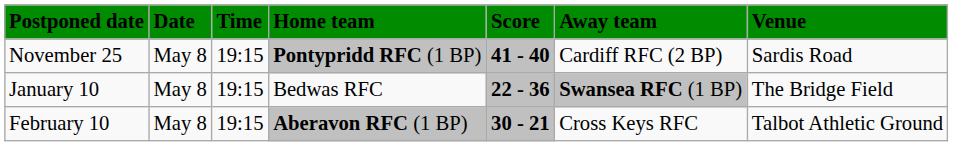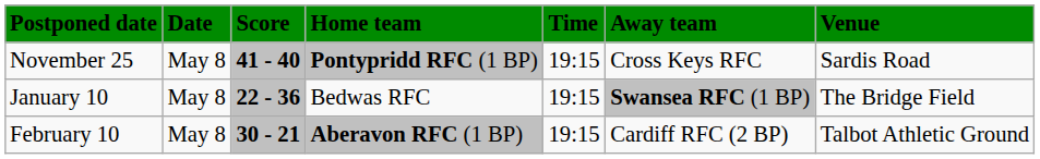 <table class="wikitable" style="margin:0.5em auto; font-size:95%">
 <tr bgcolor="#008B00">
 <td><strong>Postponed date</strong></td>
 <td><strong>Date</strong></td>
+<td><strong>Score</strong></td>
+<td><strong>Home team</strong></td>
 <td><strong>Time</strong></td>
-<td><strong>Home team</strong></td>
-<td><strong>Score</strong></td>
 <td><strong>Away team</strong></td>
 <td><strong>Venue</strong></td>
 </tr>
 <tr>
 <td>November 25</td>
 <td>May 8</td>
+<td bgcolor="silver"><strong>41 - 40</strong></td>
+<td bgcolor="silver"><strong>Pontypridd RFC</strong> (1 BP)</td>
 <td>19:15</td>
-<td bgcolor="silver"><strong>Pontypridd RFC</strong> (1 BP)</td>
-<td bgcolor="silver"><strong>41 - 40</strong></td>
-<td>Cardiff RFC (2 BP)</td>
+<td>Cross Keys RFC</td>
 <td>Sardis Road</td>
 </tr>
 <tr>
 <td>January 10</td>
 <td>May 8</td>
+<td bgcolor="silver"><strong>22 - 36</strong></td>
+<td>Bedwas RFC</td>
 <td>19:15</td>
-<td>Bedwas RFC</td>
-<td bgcolor="silver"><strong>22 - 36</strong></td>
 <td bgcolor="silver"><strong>Swansea RFC</strong> (1 BP)</td>
 <td>The Bridge Field</td>
 </tr>
 <tr>
 <td>February 10</td>
 <td>May 8</td>
+<td bgcolor="silver"><strong>30 - 21</strong></td>
+<td bgcolor="silver"><strong>Aberavon RFC</strong> (1 BP)</td>
 <td>19:15</td>
-<td bgcolor="silver"><strong>Aberavon RFC</strong> (1 BP)</td>
-<td bgcolor="silver"><strong>30 - 21</strong></td>
-<td>Cross Keys RFC</td>
+<td>Cardiff RFC (2 BP)</td>
 <td>Talbot Athletic Ground</td>
 </tr>
 </table>
